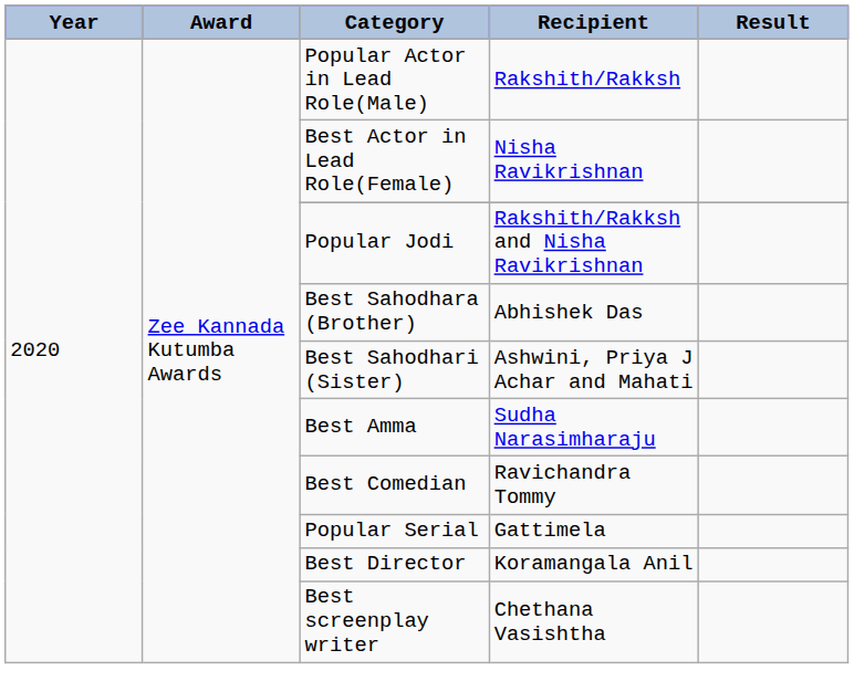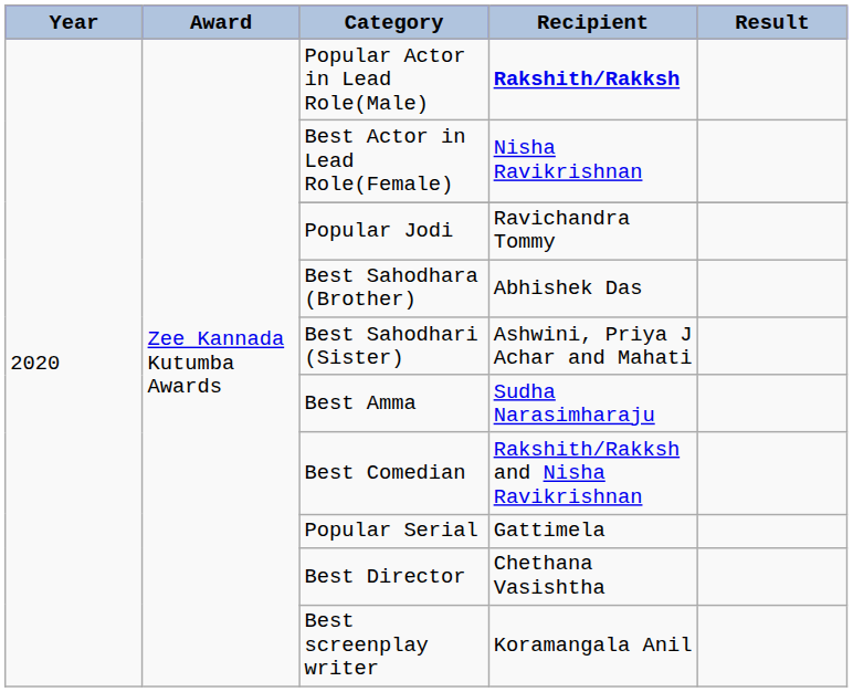 <table class="wikitable" width="60%">
 <tr bgcolor="blue">
 <th style="width:100pt; background:LightSteelBlue;">Year</th>
 <th style="width:100pt; background:LightSteelBlue;">Award</th>
 <th style="width:100pt; background:LightSteelBlue;">Category</th>
 <th style="width:100pt; background:LightSteelBlue;">Recipient</th>
 <th style="width:100pt; background:LightSteelBlue;">Result</th>
 </tr>
 <tr>
 <td rowspan="23">2020</td>
 <td rowspan="23"><a href='#'>Zee Kannada</a> Kutumba Awards</td>
 <td>Popular Actor in Lead Role(Male)</td>
-<td><a href='#'>Rakshith/Rakksh</a></td>
+<td><strong><a href='#'>Rakshith/Rakksh</a></strong></td>
 <td></td>
 </tr>
 <tr>
 <td>Best Actor in Lead Role(Female)</td>
 <td><a href='#'>Nisha Ravikrishnan</a></td>
 <td></td>
 </tr>
 <tr>
 </tr>
 <tr>
 <td>Popular Jodi</td>
-<td><a href='#'>Rakshith/Rakksh</a> and <a href='#'>Nisha Ravikrishnan</a></td>
+<td>Ravichandra Tommy</td>
 <td></td>
 </tr>
 <tr>
 <td>Best Sahodhara (Brother)</td>
 <td>Abhishek Das</td>
 <td></td>
 </tr>
 <tr>
 <td>Best Sahodhari (Sister)</td>
 <td>Ashwini, Priya J Achar and Mahati</td>
 <td></td>
 </tr>
 <tr>
 <td>Best Amma</td>
 <td><a href='#'>Sudha Narasimharaju</a></td>
 <td></td>
 </tr>
 <tr>
 <td>Best Comedian</td>
-<td>Ravichandra Tommy</td>
+<td><a href='#'>Rakshith/Rakksh</a> and <a href='#'>Nisha Ravikrishnan</a></td>
 <td></td>
 </tr>
 <tr>
 <td>Popular Serial</td>
 <td>Gattimela</td>
 <td></td>
 </tr>
 <tr>
 <td>Best Director</td>
-<td>Koramangala Anil</td>
+<td>Chethana Vasishtha</td>
 <td></td>
 </tr>
 <tr>
 <td>Best screenplay writer</td>
-<td>Chethana Vasishtha</td>
+<td>Koramangala Anil</td>
 <td></td>
 </tr>
 </table>
